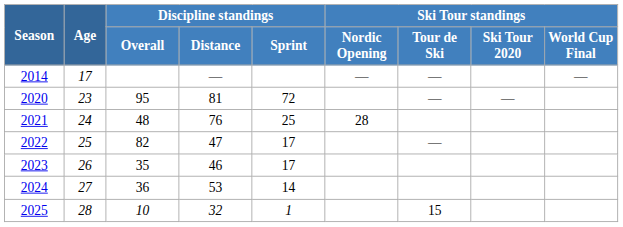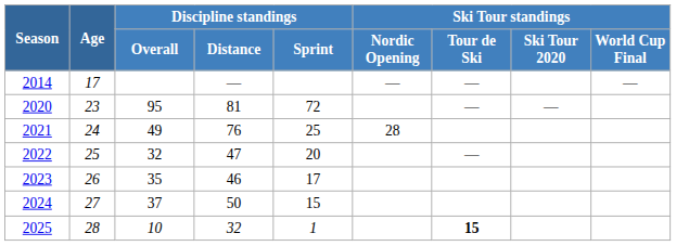 <table class="wikitable" style="font-size:95%; text-align:center; border:grey solid 1px; border-collapse:collapse; background:#ffffff;">
 <tr>
 <th style="background-color:#369; color:white; width:60px;" rowspan="2"> Season </th>
 <th style="background-color:#369; color:white; width:40px;" rowspan="2"> Age </th>
 <th style="background-color:#4180be; color:white;" colspan="3">Discipline standings</th>
 <th style="background-color:#4180be; color:white;" colspan="4">Ski Tour standings</th>
 </tr>
 <tr>
 <th style="background-color:#4180be; color:white; width:75px;">Overall</th>
 <th style="background-color:#4180be; color:white; width:75px;">Distance</th>
 <th style="background-color:#4180be; color:white; width:75px;">Sprint</th>
 <th style="background-color:#4180be; color:white; width:75px;">Nordic<br>Opening</th>
 <th style="background-color:#4180be; color:white; width:75px;">Tour de<br>Ski</th>
 <th style="background-color:#4180be; color:white; width:75px;">Ski Tour<br>2020</th>
 <th style="background-color:#4180be; color:white; width:75px;">World Cup<br>Final</th>
 </tr>
 <tr>
 <td><a href='#'>2014</a></td>
 <td><em>17</em></td>
 <td></td>
 <td>—</td>
 <td></td>
 <td>—</td>
 <td>—</td>
 <td></td>
 <td>—</td>
 </tr>
 <tr>
 <td><a href='#'>2020</a></td>
 <td><em>23</em></td>
 <td>95</td>
 <td>81</td>
 <td>72</td>
 <td></td>
 <td>—</td>
 <td>—</td>
 <td></td>
 </tr>
 <tr>
 <td><a href='#'>2021</a></td>
 <td><em>24</em></td>
-<td>48</td>
+<td>49</td>
 <td>76</td>
 <td>25</td>
 <td>28</td>
 <td></td>
 <td></td>
 <td></td>
 </tr>
 <tr>
 <td><a href='#'>2022</a></td>
 <td><em>25</em></td>
-<td>82</td>
+<td>32</td>
 <td>47</td>
-<td>17</td>
+<td>20</td>
 <td></td>
 <td>—</td>
 <td></td>
 <td></td>
 </tr>
 <tr>
 <td><a href='#'>2023</a></td>
 <td><em>26</em></td>
 <td>35</td>
 <td>46</td>
 <td>17</td>
 <td></td>
 <td></td>
 <td></td>
 <td></td>
 </tr>
 <tr>
 <td><a href='#'>2024</a></td>
 <td><em>27</em></td>
-<td>36</td>
-<td>53</td>
-<td>14</td>
+<td>37</td>
+<td>50</td>
+<td>15</td>
 <td></td>
 <td></td>
 <td></td>
 <td></td>
 </tr>
 <tr>
 <td><a href='#'>2025</a></td>
 <td><em>28</em></td>
 <td><em>10</em></td>
 <td><em>32</em></td>
 <td><em>1</em></td>
 <td></td>
-<td>15</td>
+<td><strong>15</strong></td>
 <td></td>
 <td></td>
 </tr>
 </table>
